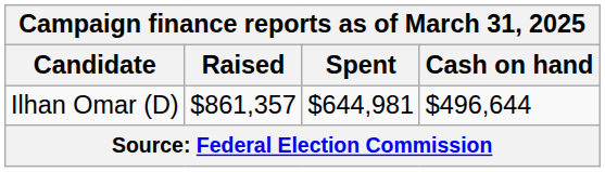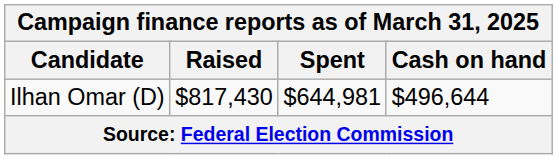 <table class="wikitable sortable">
 <tr>
 <th colspan=4>Campaign finance reports as of March 31, 2025</th>
 </tr>
 <tr style="text-align:center;">
 <th>Candidate</th>
 <th>Raised</th>
 <th>Spent</th>
 <th>Cash on hand</th>
 </tr>
 <tr>
 <td>Ilhan Omar (D)</td>
-<td>$861,357</td>
+<td>$817,430</td>
 <td>$644,981</td>
 <td>$496,644</td>
 </tr>
 <tr>
 <th colspan="4"><small>Source: <a href='#'>Federal Election Commission</a></small></th>
 </tr>
 </table>
